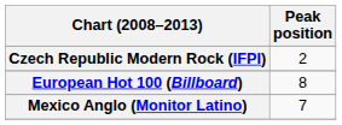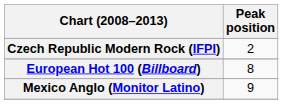 <table class="wikitable sortable plainrowheaders" style="text-align:center">
 <tr>
 <th scope="col">Chart (2008–2013)</th>
 <th scope="col">Peak<br>position</th>
 </tr>
 <tr>
 </tr>
 <tr>
 </tr>
 <tr>
 </tr>
 <tr>
 </tr>
 <tr>
 </tr>
 <tr>
 <th scope="row">Czech Republic Modern Rock (<a href='#'>IFPI</a>)</th>
 <td>2</td>
 </tr>
 <tr>
 </tr>
 <tr>
 <th scope="row"><a href='#'>European Hot 100</a> (<em><a href='#'>Billboard</a></em>)</th>
 <td>8</td>
 </tr>
 <tr>
 </tr>
 <tr>
 </tr>
 <tr>
 </tr>
 <tr>
 </tr>
 <tr>
 <th scope="row">Mexico Anglo (<a href='#'>Monitor Latino</a>)</th>
-<td>7</td>
+<td>9</td>
 </tr>
 <tr>
 </tr>
 <tr>
 </tr>
 <tr>
 </tr>
 <tr>
 </tr>
 <tr>
 </tr>
 <tr>
 </tr>
 <tr>
 </tr>
 <tr>
 </tr>
 <tr>
 </tr>
 <tr>
 </tr>
 <tr>
 </tr>
 <tr>
 </tr>
 <tr>
 </tr>
 </table>
